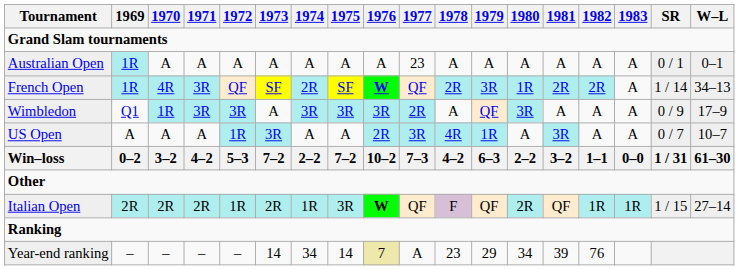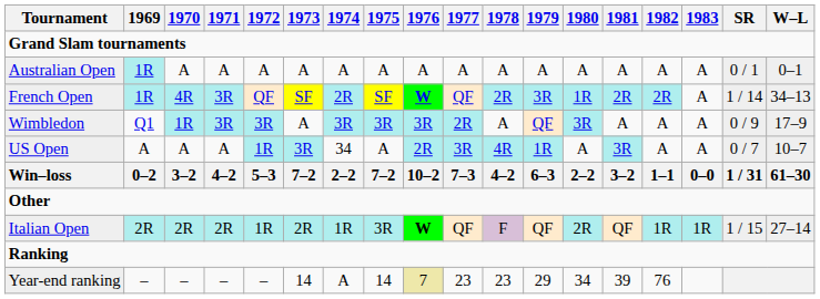 <table class=wikitable style=text-align:center;font-size:97%>
 <tr>
 <th>Tournament</th>
 <th>1969</th>
 <th><a href='#'>1970</a></th>
 <th><a href='#'>1971</a></th>
 <th><a href='#'>1972</a></th>
 <th><a href='#'>1973</a></th>
 <th><a href='#'>1974</a></th>
 <th><a href='#'>1975</a></th>
 <th><a href='#'>1976</a></th>
 <th><a href='#'>1977</a></th>
 <th><a href='#'>1978</a></th>
 <th><a href='#'>1979</a></th>
 <th><a href='#'>1980</a></th>
 <th><a href='#'>1981</a></th>
 <th><a href='#'>1982</a></th>
 <th><a href='#'>1983</a></th>
 <th>SR</th>
 <th>W–L</th>
 </tr>
 <tr>
 <td colspan=21 align=left><strong>Grand Slam tournaments</strong></td>
 </tr>
 <tr>
 <td style="background:#efefef;" align=left><a href='#'>Australian Open</a></td>
 <td style="background:#afeeee;"><a href='#'>1R</a></td>
 <td>A</td>
 <td>A</td>
 <td>A</td>
 <td>A</td>
 <td>A</td>
 <td>A</td>
 <td>A</td>
-<td>23</td>
+<td>A</td>
 <td>A</td>
 <td>A</td>
 <td>A</td>
 <td>A</td>
 <td>A</td>
 <td>A</td>
 <td style="background:#efefef;">0 / 1</td>
 <td style="background:#efefef;">0–1</td>
 </tr>
 <tr>
 <td style="background:#efefef;" align=left><a href='#'>French Open</a></td>
 <td style="background:#afeeee;"><a href='#'>1R</a></td>
 <td style="background:#afeeee;"><a href='#'>4R</a></td>
 <td style="background:#afeeee;"><a href='#'>3R</a></td>
 <td style="background:#ffebcd;"><a href='#'>QF</a></td>
 <td style="background:yellow;"><a href='#'>SF</a></td>
 <td style="background:#afeeee;"><a href='#'>2R</a></td>
 <td style="background:yellow;"><a href='#'>SF</a></td>
 <td style="background:lime;"><strong><a href='#'>W</a></strong></td>
 <td style="background:#ffebcd;"><a href='#'>QF</a></td>
 <td style="background:#afeeee;"><a href='#'>2R</a></td>
 <td style="background:#afeeee;"><a href='#'>3R</a></td>
 <td style="background:#afeeee;"><a href='#'>1R</a></td>
 <td style="background:#afeeee;"><a href='#'>2R</a></td>
 <td style="background:#afeeee;"><a href='#'>2R</a></td>
 <td>A</td>
 <td style="background:#efefef;">1 / 14</td>
 <td style="background:#efefef;">34–13</td>
 </tr>
 <tr>
 <td style="background:#efefef;" align=left><a href='#'>Wimbledon</a></td>
 <td><a href='#'>Q1</a></td>
 <td style="background:#afeeee;"><a href='#'>1R</a></td>
 <td style="background:#afeeee;"><a href='#'>3R</a></td>
 <td style="background:#afeeee;"><a href='#'>3R</a></td>
 <td>A</td>
 <td style="background:#afeeee;"><a href='#'>3R</a></td>
 <td style="background:#afeeee;"><a href='#'>3R</a></td>
 <td style="background:#afeeee;"><a href='#'>3R</a></td>
 <td style="background:#afeeee;"><a href='#'>2R</a></td>
 <td>A</td>
 <td style="background:#ffebcd;"><a href='#'>QF</a></td>
 <td style="background:#afeeee;"><a href='#'>3R</a></td>
 <td>A</td>
 <td>A</td>
 <td>A</td>
 <td style="background:#efefef;">0 / 9</td>
 <td style="background:#efefef;">17–9</td>
 </tr>
 <tr>
 <td style="background:#efefef;" align=left><a href='#'>US Open</a></td>
 <td>A</td>
 <td>A</td>
 <td>A</td>
 <td style="background:#afeeee;"><a href='#'>1R</a></td>
 <td style="background:#afeeee;"><a href='#'>3R</a></td>
-<td>A</td>
+<td>34</td>
 <td>A</td>
 <td style="background:#afeeee;"><a href='#'>2R</a></td>
 <td style="background:#afeeee;"><a href='#'>3R</a></td>
 <td style="background:#afeeee;"><a href='#'>4R</a></td>
 <td style="background:#afeeee;"><a href='#'>1R</a></td>
 <td>A</td>
 <td style="background:#afeeee;"><a href='#'>3R</a></td>
 <td>A</td>
 <td>A</td>
 <td style="background:#efefef;">0 / 7</td>
 <td style="background:#efefef;">10–7</td>
 </tr>
 <tr>
 <th style=text-align:left>Win–loss</th>
 <th>0–2</th>
 <th>3–2</th>
 <th>4–2</th>
 <th>5–3</th>
 <th>7–2</th>
 <th>2–2</th>
 <th>7–2</th>
 <th>10–2</th>
 <th>7–3</th>
 <th>4–2</th>
 <th>6–3</th>
 <th>2–2</th>
 <th>3–2</th>
 <th>1–1</th>
 <th>0–0</th>
 <th>1 / 31</th>
 <th>61–30</th>
 </tr>
 <tr>
 <td colspan=21 align=left><strong>Other</strong></td>
 </tr>
 <tr>
 <td style="background:#efefef;" align=left><a href='#'>Italian Open</a></td>
 <td style="background:#afeeee;">2R</td>
 <td style="background:#afeeee;">2R</td>
 <td style="background:#afeeee;">2R</td>
 <td style="background:#afeeee;">1R</td>
 <td style="background:#afeeee;">2R</td>
 <td style="background:#afeeee;">1R</td>
 <td style="background:#afeeee;">3R</td>
 <td style="background:lime;"><strong>W</strong></td>
 <td style="background:#ffebcd;">QF</td>
 <td style="background:thistle;">F</td>
 <td style="background:#ffebcd;">QF</td>
 <td style="background:#afeeee;">2R</td>
 <td style="background:#ffebcd;">QF</td>
 <td style="background:#afeeee;">1R</td>
 <td style="background:#afeeee;">1R</td>
 <td style="background:#efefef;">1 / 15</td>
 <td style="background:#efefef;">27–14</td>
 </tr>
 <tr>
 <td colspan=21 align=left><strong>Ranking</strong></td>
 </tr>
 <tr>
 <td style="background:#EFEFEF;" align=left>Year-end ranking</td>
 <td>–</td>
 <td>–</td>
 <td>–</td>
 <td>–</td>
 <td>14</td>
-<td>34</td>
+<td>A</td>
 <td>14</td>
 <td style="background:#EEE8AA;">7</td>
-<td>A</td>
+<td>23</td>
 <td>23</td>
 <td>29</td>
 <td>34</td>
 <td>39</td>
 <td>76</td>
 <td></td>
 <th colspan=2></th>
 </tr>
 </table>
